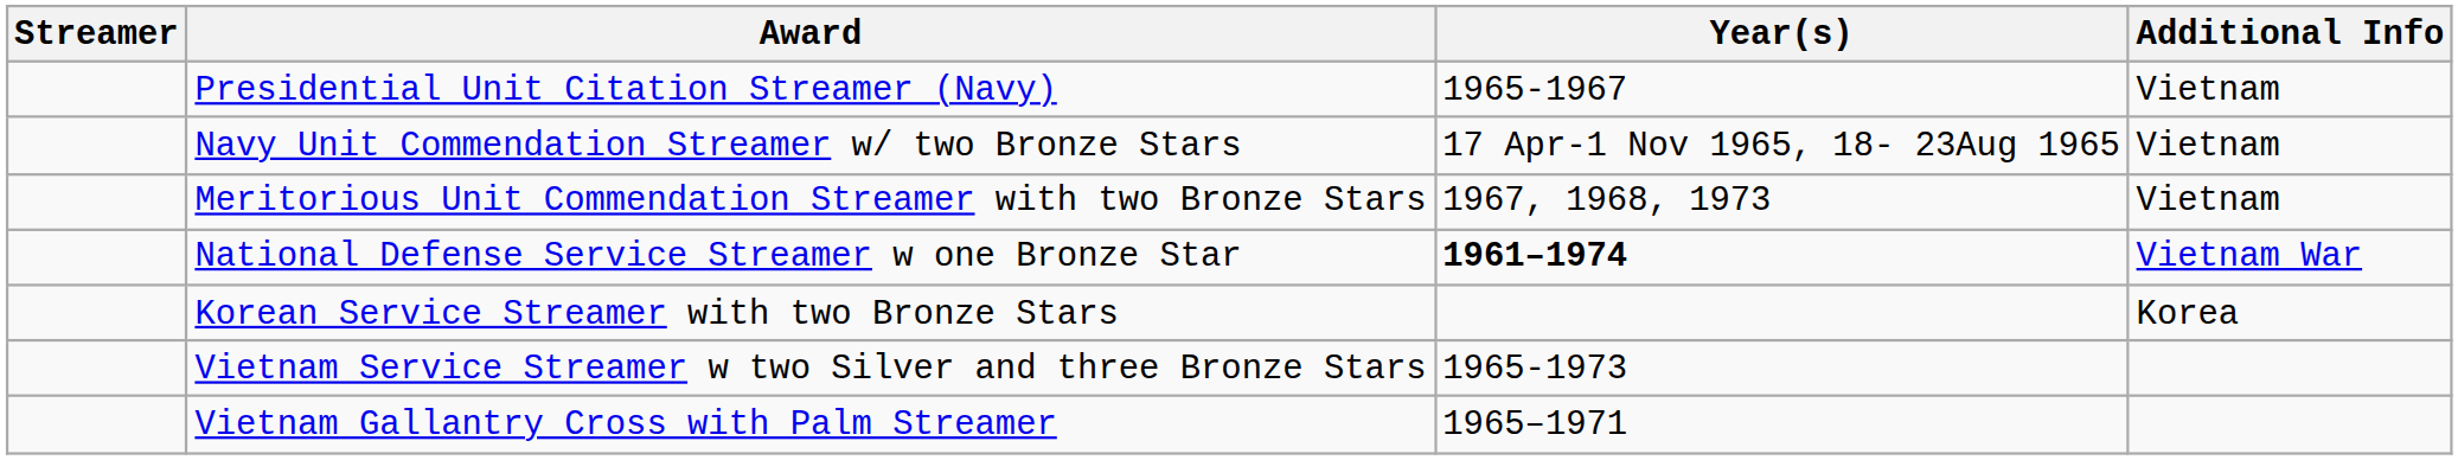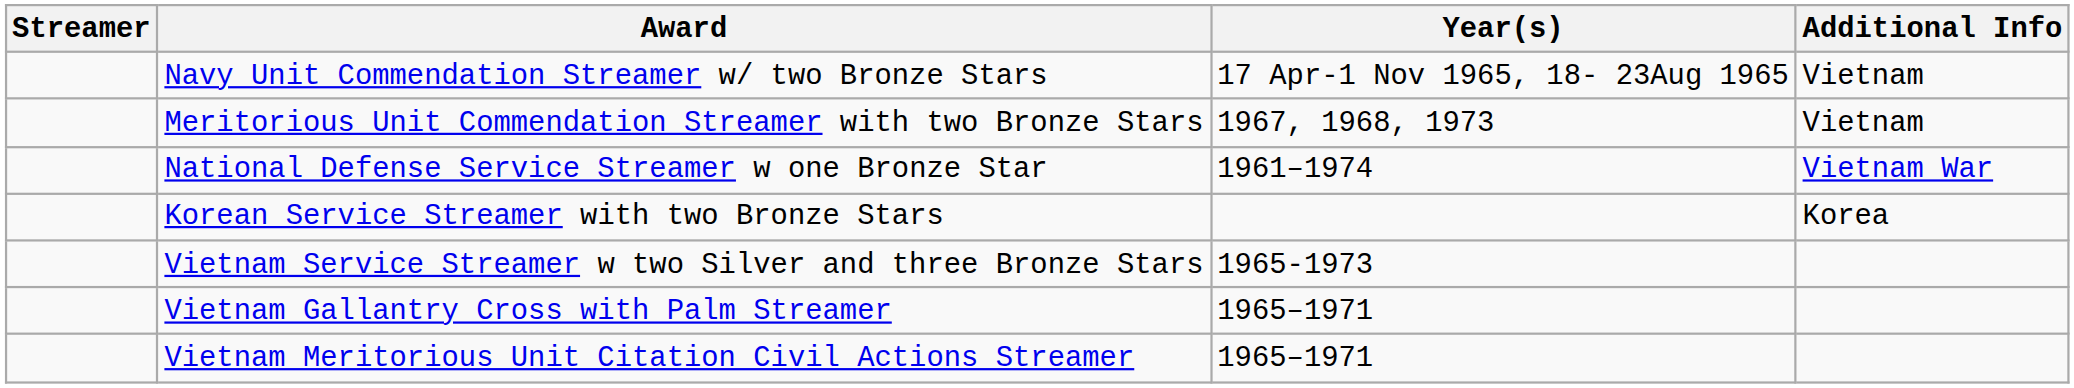 <table class="wikitable" style="margin:auto;">
 <tr>
 <th>Streamer</th>
 <th>Award</th>
 <th>Year(s)</th>
 <th>Additional Info</th>
-</tr>
-<tr>
-<td></td>
-<td><a href='#'>Presidential Unit Citation Streamer (Navy)</a></td>
-<td>1965-1967</td>
-<td>Vietnam</td>
 </tr>
 <tr>
 <td></td>
 <td><a href='#'>Navy Unit Commendation Streamer</a> w/ two Bronze Stars</td>
 <td>17 Apr-1 Nov 1965, 18- 23Aug  1965</td>
 <td>Vietnam</td>
 </tr>
 <tr>
 <td></td>
 <td><a href='#'>Meritorious Unit Commendation Streamer</a> with two Bronze Stars</td>
 <td>1967, 1968, 1973</td>
 <td>Vietnam</td>
 </tr>
 <tr>
 <td></td>
 <td><a href='#'>National Defense Service Streamer</a> w one Bronze Star</td>
-<td><strong>1961–1974</strong></td>
+<td>1961–1974</td>
 <td><a href='#'>Vietnam War</a></td>
 </tr>
 <tr>
 <td></td>
 <td><a href='#'>Korean Service Streamer</a> with two Bronze Stars</td>
 <td><br></td>
 <td>Korea</td>
 </tr>
 <tr>
 <td></td>
 <td><a href='#'>Vietnam Service Streamer</a> w two Silver and three Bronze Stars</td>
 <td>1965-1973</td>
 <td><br></td>
 </tr>
 <tr>
 <td></td>
 <td><a href='#'>Vietnam Gallantry Cross with Palm Streamer</a></td>
 <td>1965–1971</td>
 <td><br></td>
 </tr>
+<tr>
+<td></td>
+<td><a href='#'>Vietnam Meritorious Unit Citation Civil Actions Streamer</a></td>
+<td>1965–1971</td>
+<td><br></td>
+</tr>
 </table>
